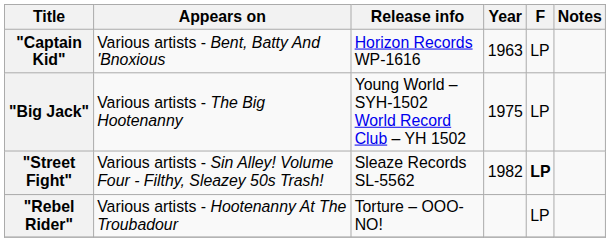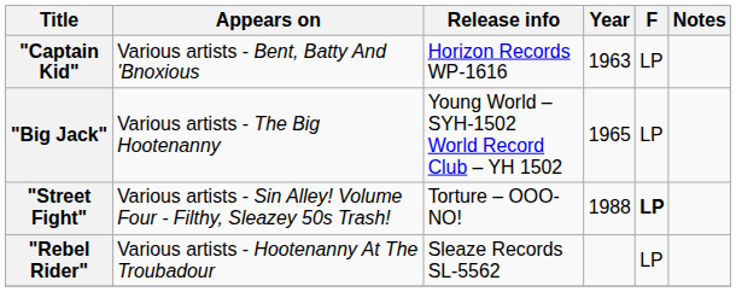 <table class="wikitable plainrowheaders sortable">
 <tr>
 <th scope="col">Title</th>
 <th scope="col">Appears on</th>
 <th scope="col">Release info</th>
 <th scope="col">Year</th>
 <th scope="col">F</th>
 <th scope="col" class="unsortable">Notes</th>
 </tr>
 <tr>
 <th scope="row">"Captain Kid"</th>
 <td>Various artists - <em>Bent, Batty And 'Bnoxious</em></td>
 <td><a href='#'>Horizon Records</a> WP-1616</td>
 <td>1963</td>
 <td>LP</td>
 <td></td>
 </tr>
 <tr>
 <th scope="row">"Big Jack"</th>
 <td>Various artists - <em>The Big Hootenanny</em></td>
 <td>Young World – SYH-1502<br><a href='#'>World Record Club</a> – YH 1502</td>
-<td>1975</td>
+<td>1965</td>
 <td>LP</td>
 <td></td>
 </tr>
 <tr>
 <th scope="row">"Street Fight"</th>
 <td>Various artists - <em>Sin Alley! Volume Four - Filthy, Sleazey 50s Trash!</em></td>
-<td>Sleaze Records SL-5562</td>
-<td>1982</td>
+<td>Torture – OOO-NO!</td>
+<td>1988</td>
 <td><strong>LP</strong></td>
 <td></td>
 </tr>
 <tr>
 <th scope="row">"Rebel Rider"</th>
 <td>Various artists - <em>Hootenanny At The Troubadour</em></td>
-<td>Torture – OOO-NO!</td>
+<td>Sleaze Records SL-5562</td>
 <td></td>
 <td>LP</td>
 <td></td>
 </tr>
 <tr>
 </tr>
 </table>
